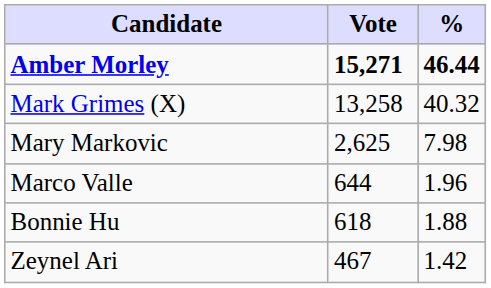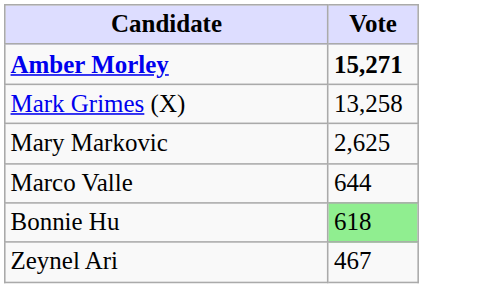 <table class="wikitable">
 <tr>
 <th style="background:#ddf; width:200px;">Candidate</th>
 <th style="background:#ddf; width:50px;">Vote</th>
-<th style="background:#ddf; width:30px;">%</th>
 </tr>
 <tr>
 <td><strong><a href='#'>Amber Morley</a></strong></td>
 <td><strong>15,271</strong></td>
-<td><strong>46.44</strong></td>
 </tr>
 <tr>
 <td><a href='#'>Mark Grimes</a> (X)</td>
 <td>13,258</td>
-<td>40.32</td>
 </tr>
 <tr>
 <td>Mary Markovic</td>
 <td>2,625</td>
-<td>7.98</td>
 </tr>
 <tr>
 <td>Marco Valle</td>
 <td>644</td>
-<td>1.96</td>
 </tr>
 <tr>
 <td>Bonnie Hu</td>
-<td>618</td>
-<td>1.88</td>
+<td style="background: lightgreen;">618</td>
 </tr>
 <tr>
 <td>Zeynel Ari</td>
 <td>467</td>
-<td>1.42</td>
 </tr>
 </table>
